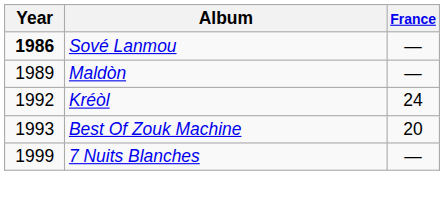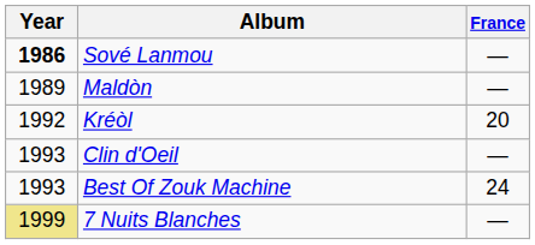 <table class="wikitable" style="text-align:center">
 <tr>
 <th style="width:3em">Year</th>
 <th style="width:18em">Album</th>
 <th style="width:2em;font-size:80%"><a href='#'>France</a></th>
 </tr>
 <tr>
 <td><strong>1986</strong></td>
 <td align="left"><em><a href='#'>Sové Lanmou</a></em></td>
 <td>—</td>
 </tr>
 <tr>
 <td>1989</td>
 <td align="left"><em><a href='#'>Maldòn</a></em></td>
 <td>—</td>
 </tr>
 <tr>
 <td>1992</td>
 <td align="left"><em><a href='#'>Kréòl</a></em></td>
-<td>24</td>
+<td>20</td>
+</tr>
+<tr>
+<td>1993</td>
+<td align="left"><em><a href='#'>Clin d'Oeil</a></em></td>
+<td>—</td>
 </tr>
 <tr>
 <td>1993</td>
 <td align="left"><em><a href='#'>Best Of Zouk Machine</a></em></td>
-<td>20</td>
+<td>24</td>
 </tr>
 <tr>
-<td>1999</td>
+<td style="background: khaki;">1999</td>
 <td align="left"><em><a href='#'>7 Nuits Blanches</a></em></td>
 <td>—</td>
 </tr>
 </table>
